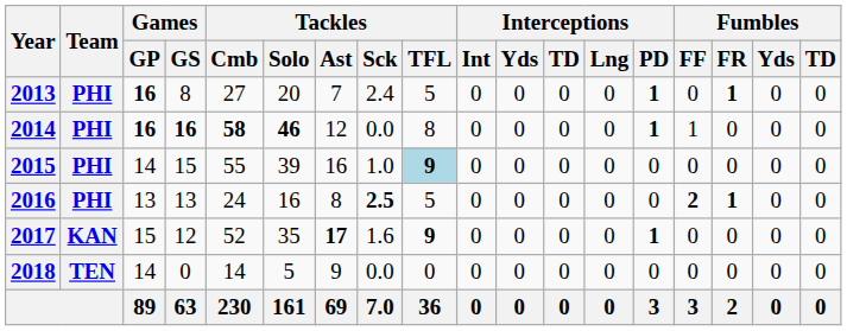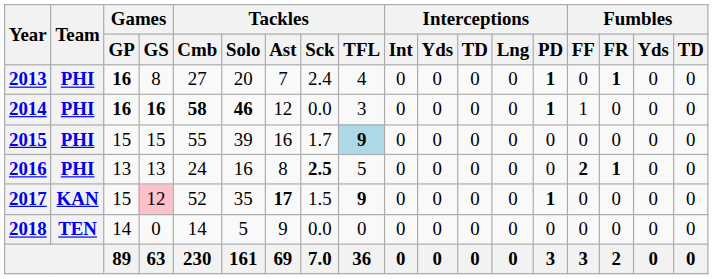 <table class="wikitable" style="text-align:center">
 <tr>
 <th rowspan="2">Year</th>
 <th rowspan="2">Team</th>
 <th colspan="2">Games</th>
 <th colspan="5">Tackles</th>
 <th colspan="5">Interceptions</th>
 <th colspan="4">Fumbles</th>
 </tr>
 <tr>
 <th>GP</th>
 <th>GS</th>
 <th>Cmb</th>
 <th>Solo</th>
 <th>Ast</th>
 <th>Sck</th>
 <th>TFL</th>
 <th>Int</th>
 <th>Yds</th>
 <th>TD</th>
 <th>Lng</th>
 <th>PD</th>
 <th>FF</th>
 <th>FR</th>
 <th>Yds</th>
 <th>TD</th>
 </tr>
 <tr>
 <th><a href='#'>2013</a></th>
 <th><a href='#'>PHI</a></th>
 <td><strong>16</strong></td>
 <td>8</td>
 <td>27</td>
 <td>20</td>
 <td>7</td>
 <td>2.4</td>
-<td>5</td>
+<td>4</td>
 <td>0</td>
 <td>0</td>
 <td>0</td>
 <td>0</td>
 <td><strong>1</strong></td>
 <td>0</td>
 <td><strong>1</strong></td>
 <td>0</td>
 <td>0</td>
 </tr>
 <tr>
 <th><a href='#'>2014</a></th>
 <th><a href='#'>PHI</a></th>
 <td><strong>16</strong></td>
 <td><strong>16</strong></td>
 <td><strong>58</strong></td>
 <td><strong>46</strong></td>
 <td>12</td>
 <td>0.0</td>
-<td>8</td>
+<td>3</td>
 <td>0</td>
 <td>0</td>
 <td>0</td>
 <td>0</td>
 <td><strong>1</strong></td>
 <td>1</td>
 <td>0</td>
 <td>0</td>
 <td>0</td>
 </tr>
 <tr>
 <th><a href='#'>2015</a></th>
 <th><a href='#'>PHI</a></th>
-<td>14</td>
+<td>15</td>
 <td>15</td>
 <td>55</td>
 <td>39</td>
 <td>16</td>
-<td>1.0</td>
+<td>1.7</td>
 <td style="background: lightblue;"><strong>9</strong></td>
 <td>0</td>
 <td>0</td>
 <td>0</td>
 <td>0</td>
 <td>0</td>
 <td>0</td>
 <td>0</td>
 <td>0</td>
 <td>0</td>
 </tr>
 <tr>
 <th><a href='#'>2016</a></th>
 <th><a href='#'>PHI</a></th>
 <td>13</td>
 <td>13</td>
 <td>24</td>
 <td>16</td>
 <td>8</td>
 <td><strong>2.5</strong></td>
 <td>5</td>
 <td>0</td>
 <td>0</td>
 <td>0</td>
 <td>0</td>
 <td>0</td>
 <td><strong>2</strong></td>
 <td><strong>1</strong></td>
 <td>0</td>
 <td>0</td>
 </tr>
 <tr>
 <th><a href='#'>2017</a></th>
 <th><a href='#'>KAN</a></th>
 <td>15</td>
-<td>12</td>
+<td style="background: pink;">12</td>
 <td>52</td>
 <td>35</td>
 <td><strong>17</strong></td>
-<td>1.6</td>
+<td>1.5</td>
 <td><strong>9</strong></td>
 <td>0</td>
 <td>0</td>
 <td>0</td>
 <td>0</td>
 <td><strong>1</strong></td>
 <td>0</td>
 <td>0</td>
 <td>0</td>
 <td>0</td>
 </tr>
 <tr>
 <th><a href='#'>2018</a></th>
 <th><a href='#'>TEN</a></th>
 <td>14</td>
 <td>0</td>
 <td>14</td>
 <td>5</td>
 <td>9</td>
 <td>0.0</td>
 <td>0</td>
 <td>0</td>
 <td>0</td>
 <td>0</td>
 <td>0</td>
 <td>0</td>
 <td>0</td>
 <td>0</td>
 <td>0</td>
 <td>0</td>
 </tr>
 <tr>
 <th colspan="2"></th>
 <th>89</th>
 <th>63</th>
 <th>230</th>
 <th>161</th>
 <th>69</th>
 <th>7.0</th>
 <th>36</th>
 <th>0</th>
 <th>0</th>
 <th>0</th>
 <th>0</th>
 <th>3</th>
 <th>3</th>
 <th>2</th>
 <th>0</th>
 <th>0</th>
 </tr>
 </table>
